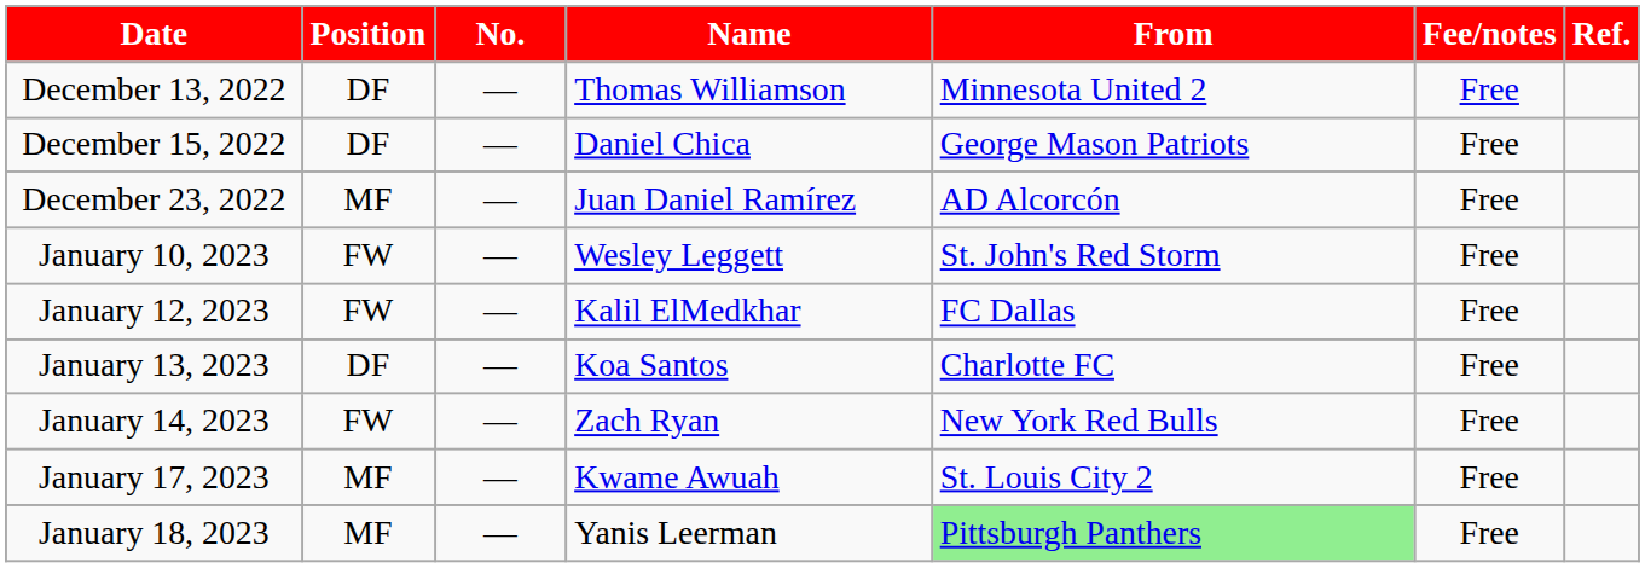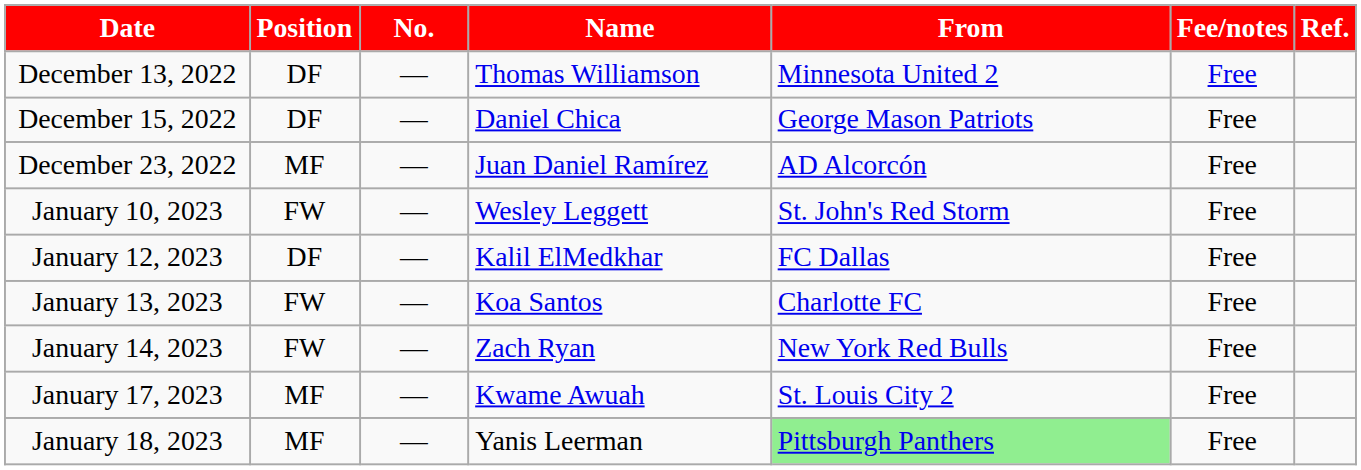 <table class="wikitable" style="text-align:center; font-size:90%; ">
 <tr>
 <th style="background:#FF0000; color:#FFFFFF; width:120px;">Date</th>
 <th style="background:#FF0000; color:#FFFFFF; width:50px;">Position</th>
 <th style="background:#FF0000; color:#FFFFFF; width:50px;">No.</th>
 <th style="background:#FF0000; color:#FFFFFF; width:150px;">Name</th>
 <th style="background:#FF0000; color:#FFFFFF; width:200px;">From</th>
 <th style="background:#FF0000; color:#FFFFFF;">Fee/notes</th>
 <th style="background:#FF0000; color:#FFFFFF; width:25px;">Ref.</th>
 </tr>
 <tr>
 <td>December 13, 2022</td>
 <td>DF</td>
 <td>—</td>
 <td align="left"> <a href='#'>Thomas Williamson</a></td>
 <td align="left"> <a href='#'>Minnesota United 2</a></td>
 <td><a href='#'>Free</a></td>
 <td></td>
 </tr>
 <tr>
 <td>December 15, 2022</td>
 <td>DF</td>
 <td>—</td>
 <td align="left"> <a href='#'>Daniel Chica</a></td>
 <td align="left"> <a href='#'>George Mason Patriots</a></td>
 <td>Free</td>
 <td></td>
 </tr>
 <tr>
 <td>December 23, 2022</td>
 <td>MF</td>
 <td>—</td>
 <td align="left"> <a href='#'>Juan Daniel Ramírez</a></td>
 <td align="left"> <a href='#'>AD Alcorcón</a></td>
 <td>Free</td>
 <td></td>
 </tr>
 <tr>
 <td>January 10, 2023</td>
 <td>FW</td>
 <td>—</td>
 <td align="left"> <a href='#'>Wesley Leggett</a></td>
 <td align="left"> <a href='#'>St. John's Red Storm</a></td>
 <td>Free</td>
 <td></td>
 </tr>
 <tr>
 <td>January 12, 2023</td>
-<td>FW</td>
+<td>DF</td>
 <td>—</td>
 <td align="left"> <a href='#'>Kalil ElMedkhar</a></td>
 <td align="left"> <a href='#'>FC Dallas</a></td>
 <td>Free</td>
 <td></td>
 </tr>
 <tr>
 <td>January 13, 2023</td>
-<td>DF</td>
+<td>FW</td>
 <td>—</td>
 <td align="left"> <a href='#'>Koa Santos</a></td>
 <td align="left"> <a href='#'>Charlotte FC</a></td>
 <td>Free</td>
 <td></td>
 </tr>
 <tr>
 <td>January 14, 2023</td>
 <td>FW</td>
 <td>—</td>
 <td align="left"> <a href='#'>Zach Ryan</a></td>
 <td align="left"> <a href='#'>New York Red Bulls</a></td>
 <td>Free</td>
 <td></td>
 </tr>
 <tr>
 <td>January 17, 2023</td>
 <td>MF</td>
 <td>—</td>
 <td align="left"> <a href='#'>Kwame Awuah</a></td>
 <td align="left"> <a href='#'>St. Louis City 2</a></td>
 <td>Free</td>
 <td></td>
 </tr>
 <tr>
 <td>January 18, 2023</td>
 <td>MF</td>
 <td>—</td>
 <td align="left"> Yanis Leerman</td>
 <td align="left" style="background: lightgreen;"> <a href='#'>Pittsburgh Panthers</a></td>
 <td>Free</td>
 <td></td>
 </tr>
 </table>
